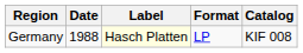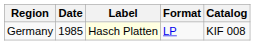 <table class="wikitable">
 <tr>
 <th>Region</th>
 <th>Date</th>
 <th>Label</th>
 <th>Format</th>
 <th>Catalog</th>
 </tr>
 <tr>
 <td>Germany</td>
-<td>1988</td>
+<td>1985</td>
 <td style="background: lightyellow;">Hasch Platten</td>
 <td><a href='#'>LP</a></td>
 <td>KIF 008</td>
 </tr>
 </table>
